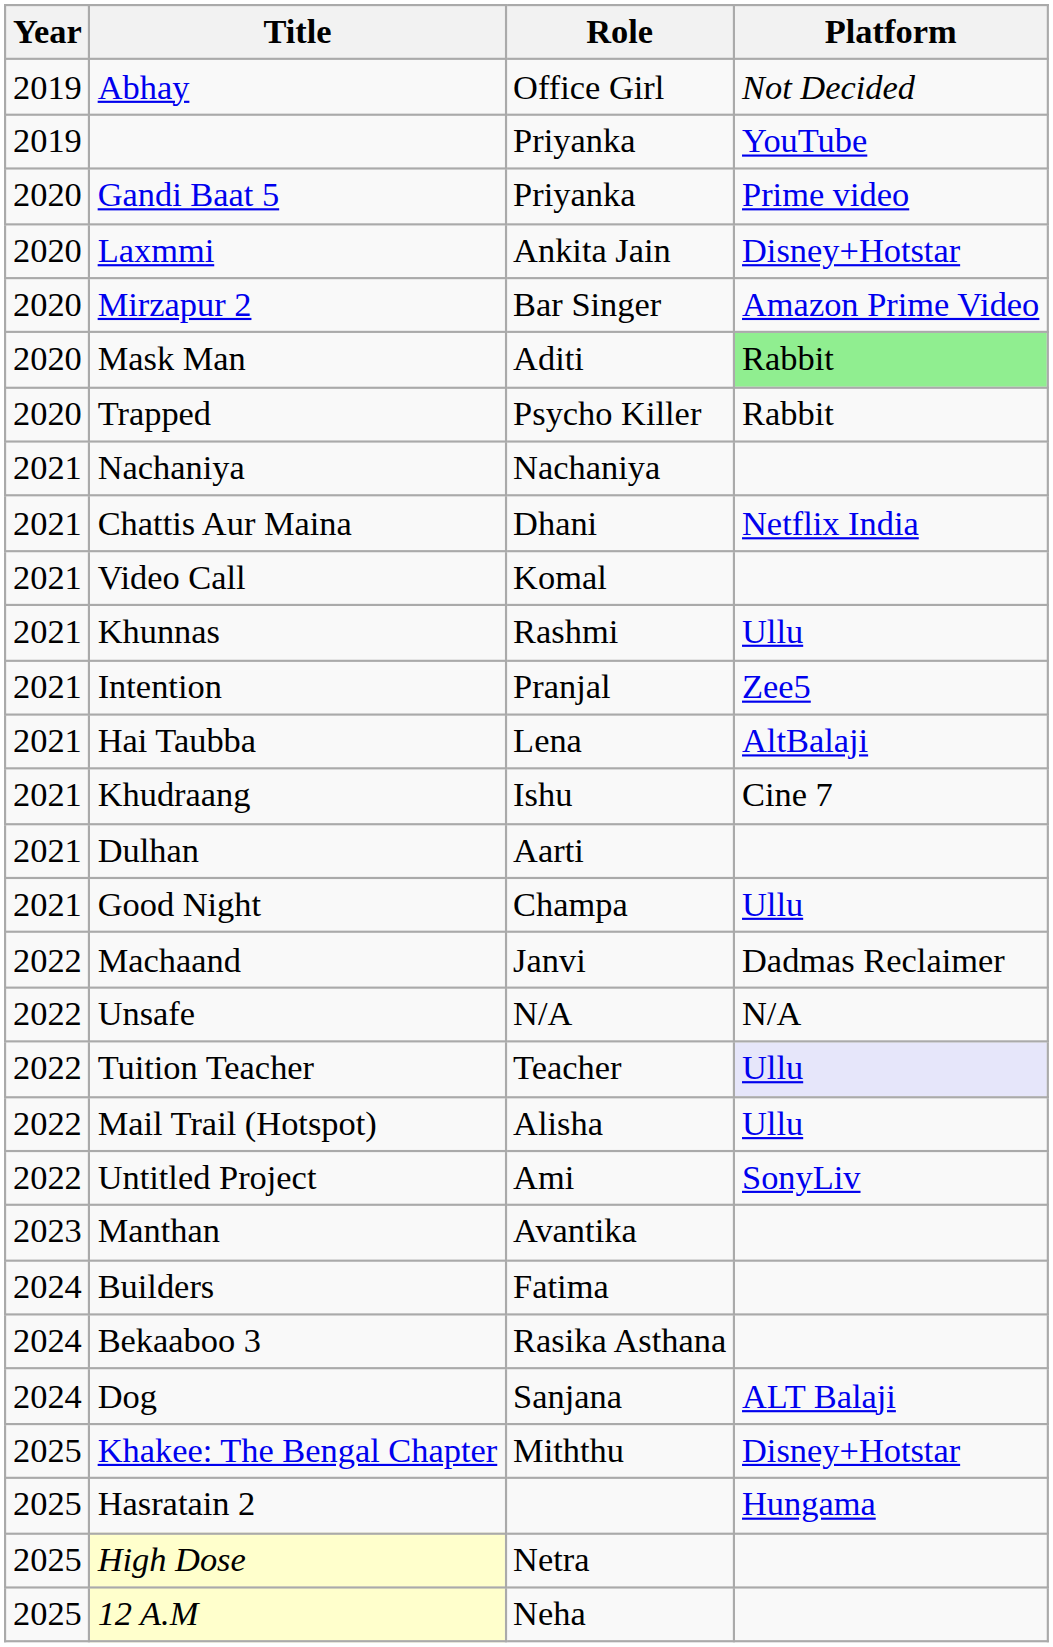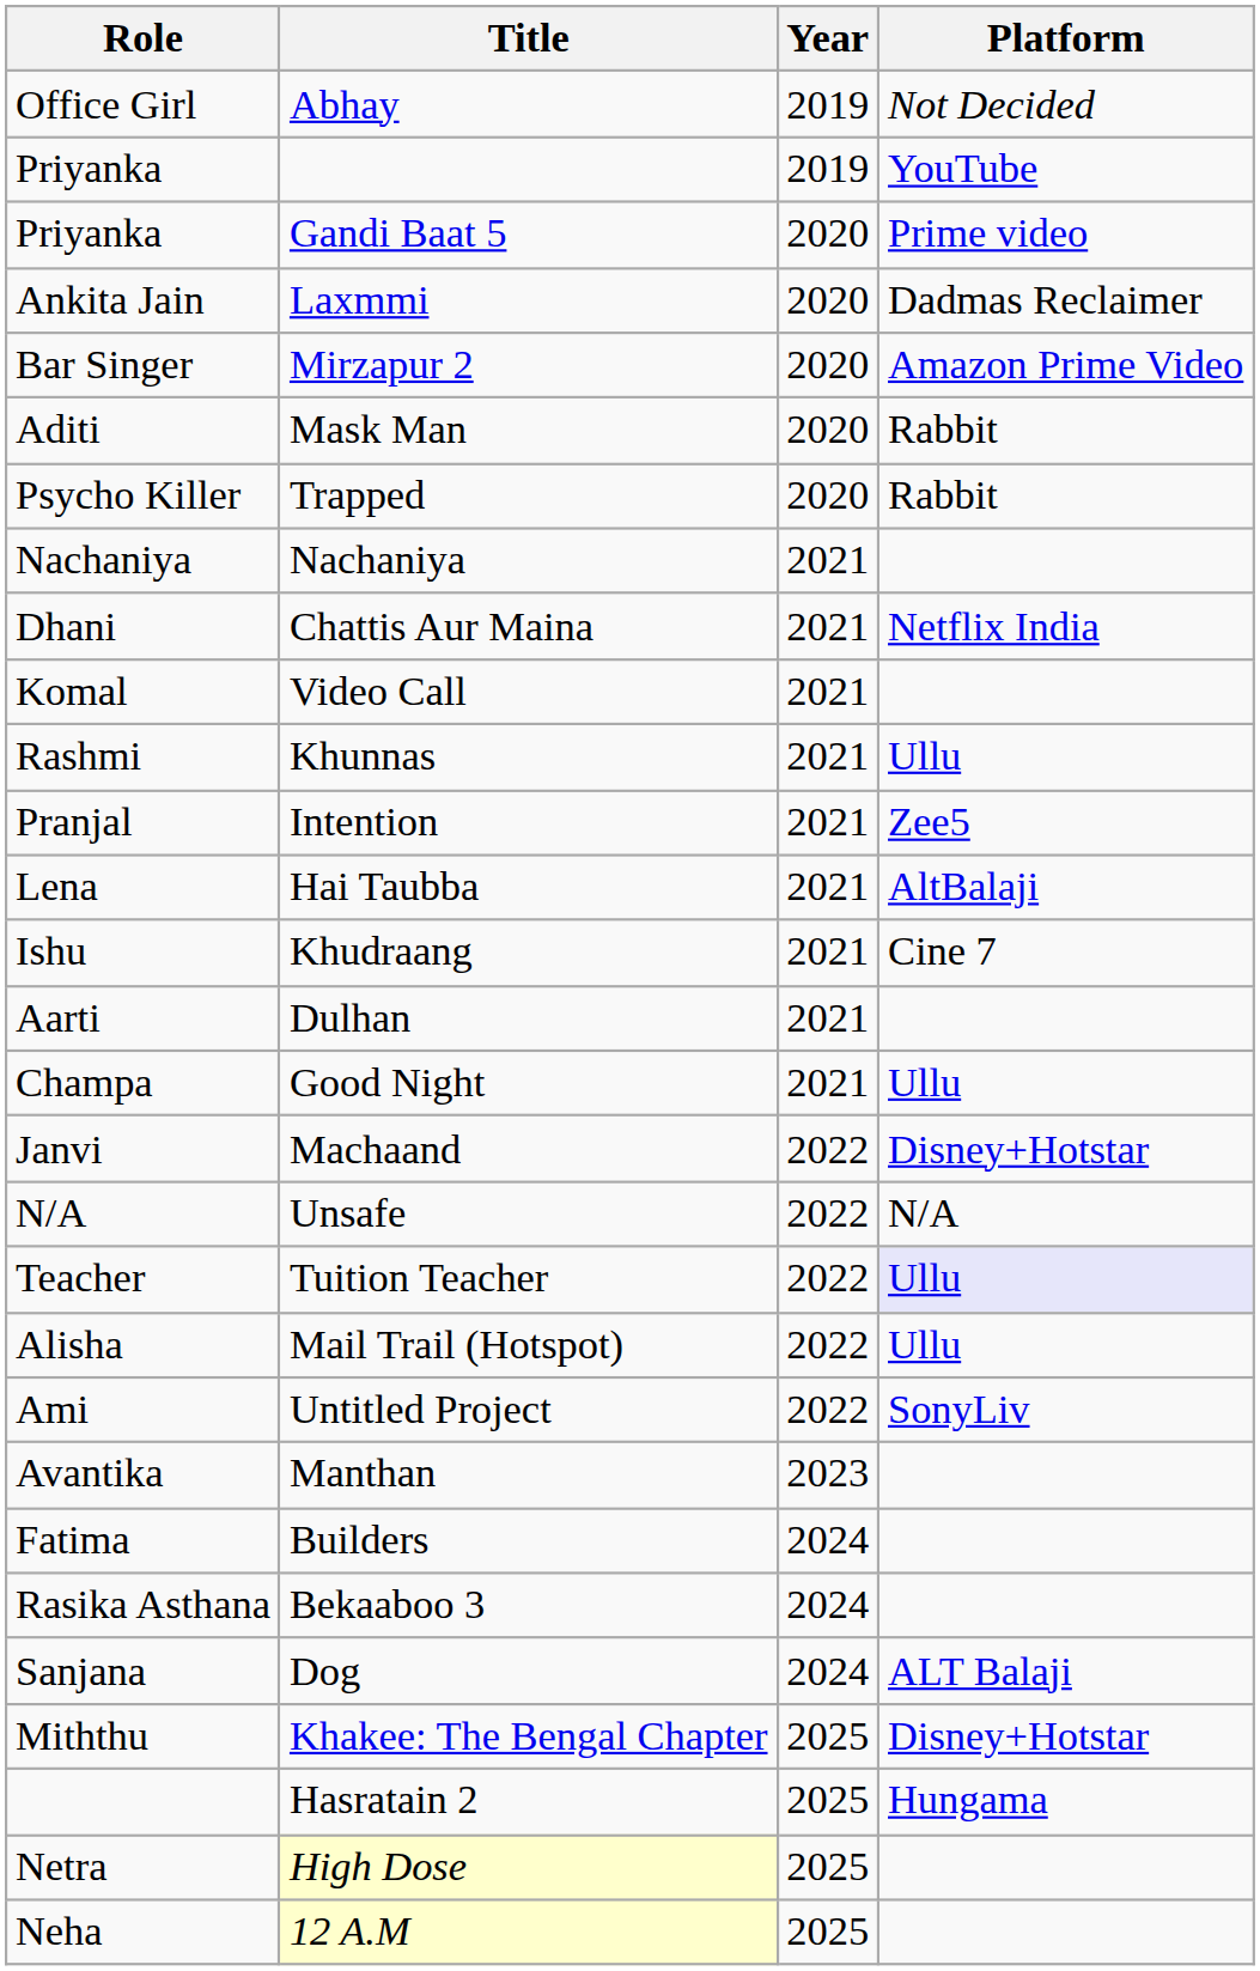 <table class="wikitable">
 <tr>
+<th>Role</th>
+<th>Title</th>
 <th>Year</th>
-<th>Title</th>
-<th>Role</th>
 <th>Platform</th>
 </tr>
 <tr>
+<td>Office Girl</td>
+<td><a href='#'>Abhay</a></td>
 <td>2019</td>
-<td><a href='#'>Abhay</a></td>
-<td>Office Girl</td>
 <td><em>Not Decided</em></td>
 </tr>
 <tr>
+<td>Priyanka</td>
+<td></td>
 <td>2019</td>
-<td></td>
-<td>Priyanka</td>
 <td><a href='#'>YouTube</a></td>
 </tr>
 <tr>
+<td>Priyanka</td>
+<td><a href='#'>Gandi Baat 5</a></td>
 <td>2020</td>
-<td><a href='#'>Gandi Baat 5</a></td>
-<td>Priyanka</td>
 <td><a href='#'>Prime video</a></td>
 </tr>
 <tr>
+<td>Ankita Jain</td>
+<td><a href='#'>Laxmmi</a></td>
 <td>2020</td>
-<td><a href='#'>Laxmmi</a></td>
-<td>Ankita Jain</td>
+<td>Dadmas Reclaimer</td>
+</tr>
+<tr>
+<td>Bar Singer</td>
+<td><a href='#'>Mirzapur 2</a></td>
+<td>2020</td>
+<td><a href='#'>Amazon Prime Video</a></td>
+</tr>
+<tr>
+<td>Aditi</td>
+<td>Mask Man</td>
+<td>2020</td>
+<td>Rabbit</td>
+</tr>
+<tr>
+<td>Psycho Killer</td>
+<td>Trapped</td>
+<td>2020</td>
+<td>Rabbit</td>
+</tr>
+<tr>
+<td>Nachaniya</td>
+<td>Nachaniya</td>
+<td>2021</td>
+<td></td>
+</tr>
+<tr>
+<td>Dhani</td>
+<td>Chattis Aur Maina</td>
+<td>2021</td>
+<td><a href='#'>Netflix India</a></td>
+</tr>
+<tr>
+<td>Komal</td>
+<td>Video Call</td>
+<td>2021</td>
+<td></td>
+</tr>
+<tr>
+<td>Rashmi</td>
+<td>Khunnas</td>
+<td>2021</td>
+<td><a href='#'>Ullu</a></td>
+</tr>
+<tr>
+<td>Pranjal</td>
+<td>Intention</td>
+<td>2021</td>
+<td><a href='#'>Zee5</a></td>
+</tr>
+<tr>
+<td>Lena</td>
+<td>Hai Taubba</td>
+<td>2021</td>
+<td><a href='#'>AltBalaji</a></td>
+</tr>
+<tr>
+<td>Ishu</td>
+<td>Khudraang</td>
+<td>2021</td>
+<td>Cine 7</td>
+</tr>
+<tr>
+<td>Aarti</td>
+<td>Dulhan</td>
+<td>2021</td>
+<td></td>
+</tr>
+<tr>
+<td>Champa</td>
+<td>Good Night</td>
+<td>2021</td>
+<td><a href='#'>Ullu</a></td>
+</tr>
+<tr>
+<td>Janvi</td>
+<td>Machaand</td>
+<td>2022</td>
 <td><a href='#'>Disney+Hotstar</a></td>
 </tr>
 <tr>
-<td>2020</td>
-<td><a href='#'>Mirzapur 2</a></td>
-<td>Bar Singer</td>
-<td><a href='#'>Amazon Prime Video</a></td>
+<td>N/A</td>
+<td>Unsafe</td>
+<td>2022</td>
+<td>N/A</td>
 </tr>
 <tr>
-<td>2020</td>
-<td>Mask Man</td>
-<td>Aditi</td>
-<td style="background: lightgreen;">Rabbit</td>
+<td>Teacher</td>
+<td>Tuition Teacher</td>
+<td>2022</td>
+<td style="background: lavender;"><a href='#'>Ullu</a></td>
 </tr>
 <tr>
-<td>2020</td>
-<td>Trapped</td>
-<td>Psycho Killer</td>
-<td>Rabbit</td>
+<td>Alisha</td>
+<td>Mail Trail (Hotspot)</td>
+<td>2022</td>
+<td><a href='#'>Ullu</a></td>
 </tr>
 <tr>
-<td>2021</td>
-<td>Nachaniya</td>
-<td>Nachaniya</td>
+<td>Ami</td>
+<td>Untitled Project</td>
+<td>2022</td>
+<td><a href='#'>SonyLiv</a></td>
+</tr>
+<tr>
+<td>Avantika</td>
+<td>Manthan</td>
+<td>2023</td>
 <td></td>
 </tr>
 <tr>
-<td>2021</td>
-<td>Chattis Aur Maina</td>
-<td>Dhani</td>
-<td><a href='#'>Netflix India</a></td>
-</tr>
-<tr>
-<td>2021</td>
-<td>Video Call</td>
-<td>Komal</td>
+<td>Fatima</td>
+<td>Builders</td>
+<td>2024</td>
 <td></td>
 </tr>
 <tr>
-<td>2021</td>
-<td>Khunnas</td>
-<td>Rashmi</td>
-<td><a href='#'>Ullu</a></td>
-</tr>
-<tr>
-<td>2021</td>
-<td>Intention</td>
-<td>Pranjal</td>
-<td><a href='#'>Zee5</a></td>
-</tr>
-<tr>
-<td>2021</td>
-<td>Hai Taubba</td>
-<td>Lena</td>
-<td><a href='#'>AltBalaji</a></td>
-</tr>
-<tr>
-<td>2021</td>
-<td>Khudraang</td>
-<td>Ishu</td>
-<td>Cine 7</td>
-</tr>
-<tr>
-<td>2021</td>
-<td>Dulhan</td>
-<td>Aarti</td>
+<td>Rasika Asthana</td>
+<td>Bekaaboo 3</td>
+<td>2024</td>
 <td></td>
 </tr>
 <tr>
-<td>2021</td>
-<td>Good Night</td>
-<td>Champa</td>
-<td><a href='#'>Ullu</a></td>
+<td>Sanjana</td>
+<td>Dog</td>
+<td>2024</td>
+<td><a href='#'>ALT Balaji</a></td>
 </tr>
 <tr>
-<td>2022</td>
-<td>Machaand</td>
-<td>Janvi</td>
-<td>Dadmas Reclaimer</td>
+<td>Miththu</td>
+<td><a href='#'>Khakee: The Bengal Chapter</a></td>
+<td>2025</td>
+<td><a href='#'>Disney+Hotstar</a></td>
 </tr>
 <tr>
-<td>2022</td>
-<td>Unsafe</td>
-<td>N/A</td>
-<td>N/A</td>
+<td></td>
+<td>Hasratain 2</td>
+<td>2025</td>
+<td><a href='#'>Hungama</a></td>
 </tr>
 <tr>
-<td>2022</td>
-<td>Tuition Teacher</td>
-<td>Teacher</td>
-<td style="background: lavender;"><a href='#'>Ullu</a></td>
-</tr>
-<tr>
-<td>2022</td>
-<td>Mail Trail (Hotspot)</td>
-<td>Alisha</td>
-<td><a href='#'>Ullu</a></td>
-</tr>
-<tr>
-<td>2022</td>
-<td>Untitled Project</td>
-<td>Ami</td>
-<td><a href='#'>SonyLiv</a></td>
-</tr>
-<tr>
-<td>2023</td>
-<td>Manthan</td>
-<td>Avantika</td>
+<td>Netra</td>
+<td style="background:#ffc;"><em>High Dose</em> </td>
+<td>2025</td>
 <td></td>
 </tr>
 <tr>
-<td>2024</td>
-<td>Builders</td>
-<td>Fatima</td>
-<td></td>
-</tr>
-<tr>
-<td>2024</td>
-<td>Bekaaboo 3</td>
-<td>Rasika Asthana</td>
-<td></td>
-</tr>
-<tr>
-<td>2024</td>
-<td>Dog</td>
-<td>Sanjana</td>
-<td><a href='#'>ALT Balaji</a></td>
-</tr>
-<tr>
+<td>Neha</td>
+<td style="background:#ffc;"><em>12 A.M</em> </td>
 <td>2025</td>
-<td><a href='#'>Khakee: The Bengal Chapter</a></td>
-<td>Miththu</td>
-<td><a href='#'>Disney+Hotstar</a></td>
-</tr>
-<tr>
-<td>2025</td>
-<td>Hasratain 2</td>
-<td></td>
-<td><a href='#'>Hungama</a></td>
-</tr>
-<tr>
-<td>2025</td>
-<td style="background:#ffc;"><em>High Dose</em> </td>
-<td>Netra</td>
-<td></td>
-</tr>
-<tr>
-<td>2025</td>
-<td style="background:#ffc;"><em>12 A.M</em> </td>
-<td>Neha</td>
 <td></td>
 </tr>
 </table>
